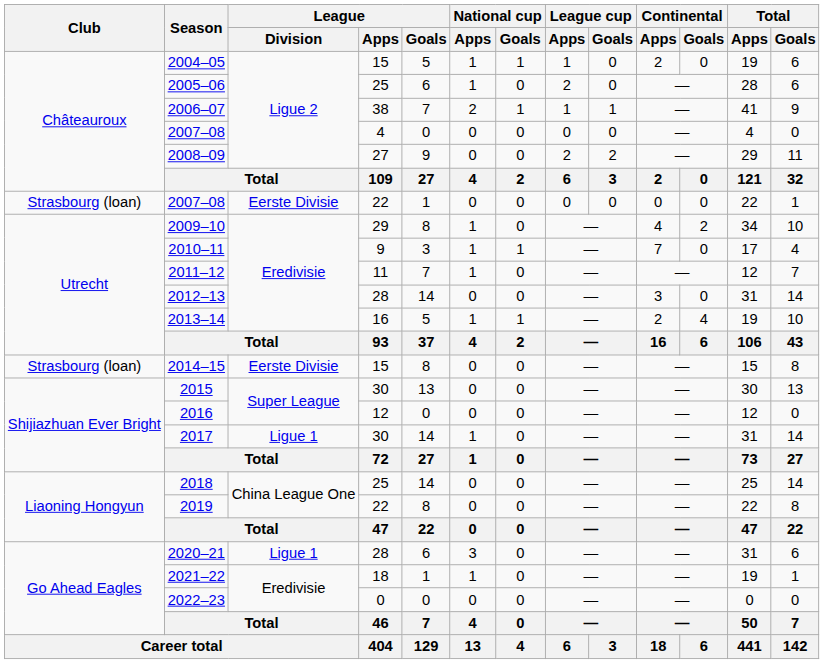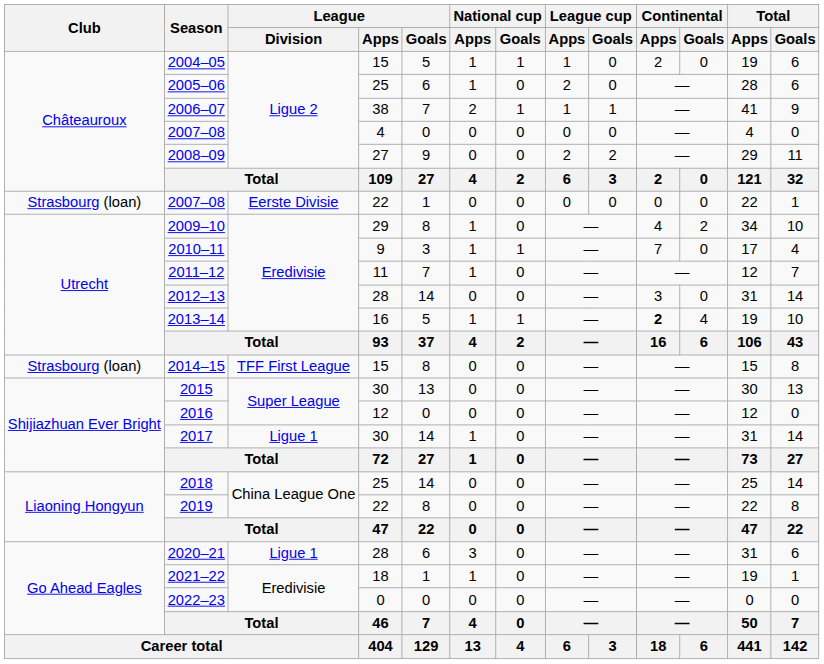 <table class="wikitable" style="text-align:center">
 <tr>
 <th rowspan="2">Club</th>
 <th rowspan="2">Season</th>
 <th colspan="3">League</th>
 <th colspan="2">National cup</th>
 <th colspan="2">League cup</th>
 <th colspan="2">Continental</th>
 <th colspan="2">Total</th>
 </tr>
 <tr>
 <th>Division</th>
 <th>Apps</th>
 <th>Goals</th>
 <th>Apps</th>
 <th>Goals</th>
 <th>Apps</th>
 <th>Goals</th>
 <th>Apps</th>
 <th>Goals</th>
 <th>Apps</th>
 <th>Goals</th>
 </tr>
 <tr>
 <td rowspan="6"><a href='#'>Châteauroux</a></td>
 <td><a href='#'>2004–05</a></td>
 <td rowspan="5"><a href='#'>Ligue 2</a></td>
 <td>15</td>
 <td>5</td>
 <td>1</td>
 <td>1</td>
 <td>1</td>
 <td>0</td>
 <td>2</td>
 <td>0</td>
 <td>19</td>
 <td>6</td>
 </tr>
 <tr>
 <td><a href='#'>2005–06</a></td>
 <td>25</td>
 <td>6</td>
 <td>1</td>
 <td>0</td>
 <td>2</td>
 <td>0</td>
 <td colspan="2">—</td>
 <td>28</td>
 <td>6</td>
 </tr>
 <tr>
 <td><a href='#'>2006–07</a></td>
 <td>38</td>
 <td>7</td>
 <td>2</td>
 <td>1</td>
 <td>1</td>
 <td>1</td>
 <td colspan="2">—</td>
 <td>41</td>
 <td>9</td>
 </tr>
 <tr>
 <td><a href='#'>2007–08</a></td>
 <td>4</td>
 <td>0</td>
 <td>0</td>
 <td>0</td>
 <td>0</td>
 <td>0</td>
 <td colspan="2">—</td>
 <td>4</td>
 <td>0</td>
 </tr>
 <tr>
 <td><a href='#'>2008–09</a></td>
 <td>27</td>
 <td>9</td>
 <td>0</td>
 <td>0</td>
 <td>2</td>
 <td>2</td>
 <td colspan="2">—</td>
 <td>29</td>
 <td>11</td>
 </tr>
 <tr>
 <th colspan="2">Total</th>
 <th>109</th>
 <th>27</th>
 <th>4</th>
 <th>2</th>
 <th>6</th>
 <th>3</th>
 <th>2</th>
 <th>0</th>
 <th>121</th>
 <th>32</th>
 </tr>
 <tr>
 <td><a href='#'>Strasbourg</a> (loan)</td>
 <td><a href='#'>2007–08</a></td>
 <td><a href='#'>Eerste Divisie</a></td>
 <td>22</td>
 <td>1</td>
 <td>0</td>
 <td>0</td>
 <td>0</td>
 <td>0</td>
 <td>0</td>
 <td>0</td>
 <td>22</td>
 <td>1</td>
 </tr>
 <tr>
 <td rowspan="6"><a href='#'>Utrecht</a></td>
 <td><a href='#'>2009–10</a></td>
 <td rowspan="5"><a href='#'>Eredivisie</a></td>
 <td>29</td>
 <td>8</td>
 <td>1</td>
 <td>0</td>
 <td colspan="2">—</td>
 <td>4</td>
 <td>2</td>
 <td>34</td>
 <td>10</td>
 </tr>
 <tr>
 <td><a href='#'>2010–11</a></td>
 <td>9</td>
 <td>3</td>
 <td>1</td>
 <td>1</td>
 <td colspan="2">—</td>
 <td>7</td>
 <td>0</td>
 <td>17</td>
 <td>4</td>
 </tr>
 <tr>
 <td><a href='#'>2011–12</a></td>
 <td>11</td>
 <td>7</td>
 <td>1</td>
 <td>0</td>
 <td colspan="2">—</td>
 <td colspan="2">—</td>
 <td>12</td>
 <td>7</td>
 </tr>
 <tr>
 <td><a href='#'>2012–13</a></td>
 <td>28</td>
 <td>14</td>
 <td>0</td>
 <td>0</td>
 <td colspan="2">—</td>
 <td>3</td>
 <td>0</td>
 <td>31</td>
 <td>14</td>
 </tr>
 <tr>
 <td><a href='#'>2013–14</a></td>
 <td>16</td>
 <td>5</td>
 <td>1</td>
 <td>1</td>
 <td colspan="2">—</td>
-<td>2</td>
+<td><strong>2</strong></td>
 <td>4</td>
 <td>19</td>
 <td>10</td>
 </tr>
 <tr>
 <th colspan="2">Total</th>
 <th>93</th>
 <th>37</th>
 <th>4</th>
 <th>2</th>
 <th colspan="2">—</th>
 <th>16</th>
 <th>6</th>
 <th>106</th>
 <th>43</th>
 </tr>
 <tr>
 <td><a href='#'>Strasbourg</a> (loan)</td>
 <td><a href='#'>2014–15</a></td>
-<td><a href='#'>Eerste Divisie</a></td>
+<td><a href='#'>TFF First League</a></td>
 <td>15</td>
 <td>8</td>
 <td>0</td>
 <td>0</td>
 <td colspan="2">—</td>
 <td colspan="2">—</td>
 <td>15</td>
 <td>8</td>
 </tr>
 <tr>
 <td rowspan="4"><a href='#'>Shijiazhuan Ever Bright</a></td>
 <td><a href='#'>2015</a></td>
 <td rowspan="2"><a href='#'>Super League</a></td>
 <td>30</td>
 <td>13</td>
 <td>0</td>
 <td>0</td>
 <td colspan="2">—</td>
 <td colspan="2">—</td>
 <td>30</td>
 <td>13</td>
 </tr>
 <tr>
 <td><a href='#'>2016</a></td>
 <td>12</td>
 <td>0</td>
 <td>0</td>
 <td>0</td>
 <td colspan="2">—</td>
 <td colspan="2">—</td>
 <td>12</td>
 <td>0</td>
 </tr>
 <tr>
 <td><a href='#'>2017</a></td>
 <td><a href='#'>Ligue 1</a></td>
 <td>30</td>
 <td>14</td>
 <td>1</td>
 <td>0</td>
 <td colspan="2">—</td>
 <td colspan="2">—</td>
 <td>31</td>
 <td>14</td>
 </tr>
 <tr>
 <th colspan="2">Total</th>
 <th>72</th>
 <th>27</th>
 <th>1</th>
 <th>0</th>
 <th colspan="2">—</th>
 <th colspan="2">—</th>
 <th>73</th>
 <th>27</th>
 </tr>
 <tr>
 <td rowspan="3"><a href='#'>Liaoning Hongyun</a></td>
 <td><a href='#'>2018</a></td>
 <td rowspan="2">China League One</td>
 <td>25</td>
 <td>14</td>
 <td>0</td>
 <td>0</td>
 <td colspan="2">—</td>
 <td colspan="2">—</td>
 <td>25</td>
 <td>14</td>
 </tr>
 <tr>
 <td><a href='#'>2019</a></td>
 <td>22</td>
 <td>8</td>
 <td>0</td>
 <td>0</td>
 <td colspan="2">—</td>
 <td colspan="2">—</td>
 <td>22</td>
 <td>8</td>
 </tr>
 <tr>
 <th colspan="2">Total</th>
 <th>47</th>
 <th>22</th>
 <th>0</th>
 <th>0</th>
 <th colspan="2">—</th>
 <th colspan="2">—</th>
 <th>47</th>
 <th>22</th>
 </tr>
 <tr>
 <td rowspan="4"><a href='#'>Go Ahead Eagles</a></td>
 <td><a href='#'>2020–21</a></td>
 <td><a href='#'>Ligue 1</a></td>
 <td>28</td>
 <td>6</td>
 <td>3</td>
 <td>0</td>
 <td colspan="2">—</td>
 <td colspan="2">—</td>
 <td>31</td>
 <td>6</td>
 </tr>
 <tr>
 <td><a href='#'>2021–22</a></td>
 <td rowspan="2">Eredivisie</td>
 <td>18</td>
 <td>1</td>
 <td>1</td>
 <td>0</td>
 <td colspan="2">—</td>
 <td colspan="2">—</td>
 <td>19</td>
 <td>1</td>
 </tr>
 <tr>
 <td><a href='#'>2022–23</a></td>
 <td>0</td>
 <td>0</td>
 <td>0</td>
 <td>0</td>
 <td colspan="2">—</td>
 <td colspan="2">—</td>
 <td>0</td>
 <td>0</td>
 </tr>
 <tr>
 <th colspan="2">Total</th>
 <th>46</th>
 <th>7</th>
 <th>4</th>
 <th>0</th>
 <th colspan="2">—</th>
 <th colspan="2">—</th>
 <th>50</th>
 <th>7</th>
 </tr>
 <tr>
 <th colspan="3">Career total</th>
 <th>404</th>
 <th>129</th>
 <th>13</th>
 <th>4</th>
 <th>6</th>
 <th>3</th>
 <th>18</th>
 <th>6</th>
 <th>441</th>
 <th>142</th>
 </tr>
 </table>
